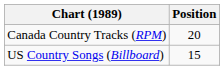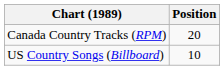 <table class="wikitable sortable">
 <tr>
 <th scope="col">Chart (1989)</th>
 <th scope="col">Position</th>
 </tr>
 <tr>
 <td>Canada Country Tracks (<em><a href='#'>RPM</a></em>)</td>
 <td align="center">20</td>
 </tr>
 <tr>
 <td>US <a href='#'>Country Songs</a> (<em><a href='#'>Billboard</a></em>)</td>
-<td align="center">15</td>
+<td align="center">10</td>
 </tr>
 </table>
